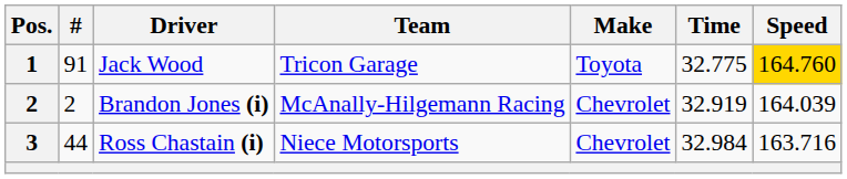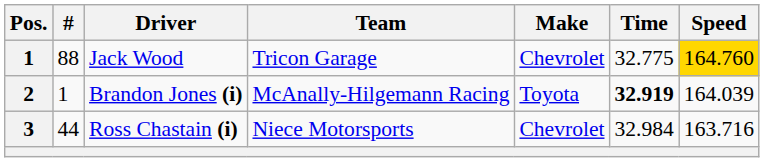 <table class="wikitable" style="font-size:95%">
 <tr>
 <th>Pos.</th>
 <th>#</th>
 <th>Driver</th>
 <th>Team</th>
 <th>Make</th>
 <th>Time</th>
 <th>Speed</th>
 </tr>
 <tr>
 <th>1</th>
-<td>91</td>
+<td>88</td>
 <td><a href='#'>Jack Wood</a></td>
 <td><a href='#'>Tricon Garage</a></td>
-<td><a href='#'>Toyota</a></td>
+<td><a href='#'>Chevrolet</a></td>
 <td>32.775</td>
 <td style="background: gold;">164.760</td>
 </tr>
 <tr>
 <th>2</th>
-<td>2</td>
+<td>1</td>
 <td><a href='#'>Brandon Jones</a> <strong>(i)</strong></td>
 <td><a href='#'>McAnally-Hilgemann Racing</a></td>
-<td><a href='#'>Chevrolet</a></td>
-<td>32.919</td>
+<td><a href='#'>Toyota</a></td>
+<td><strong>32.919</strong></td>
 <td>164.039</td>
 </tr>
 <tr>
 <th>3</th>
 <td>44</td>
 <td><a href='#'>Ross Chastain</a> <strong>(i)</strong></td>
 <td><a href='#'>Niece Motorsports</a></td>
 <td><a href='#'>Chevrolet</a></td>
 <td>32.984</td>
 <td>163.716</td>
 </tr>
 <tr>
 <th colspan="7"></th>
 </tr>
 </table>
